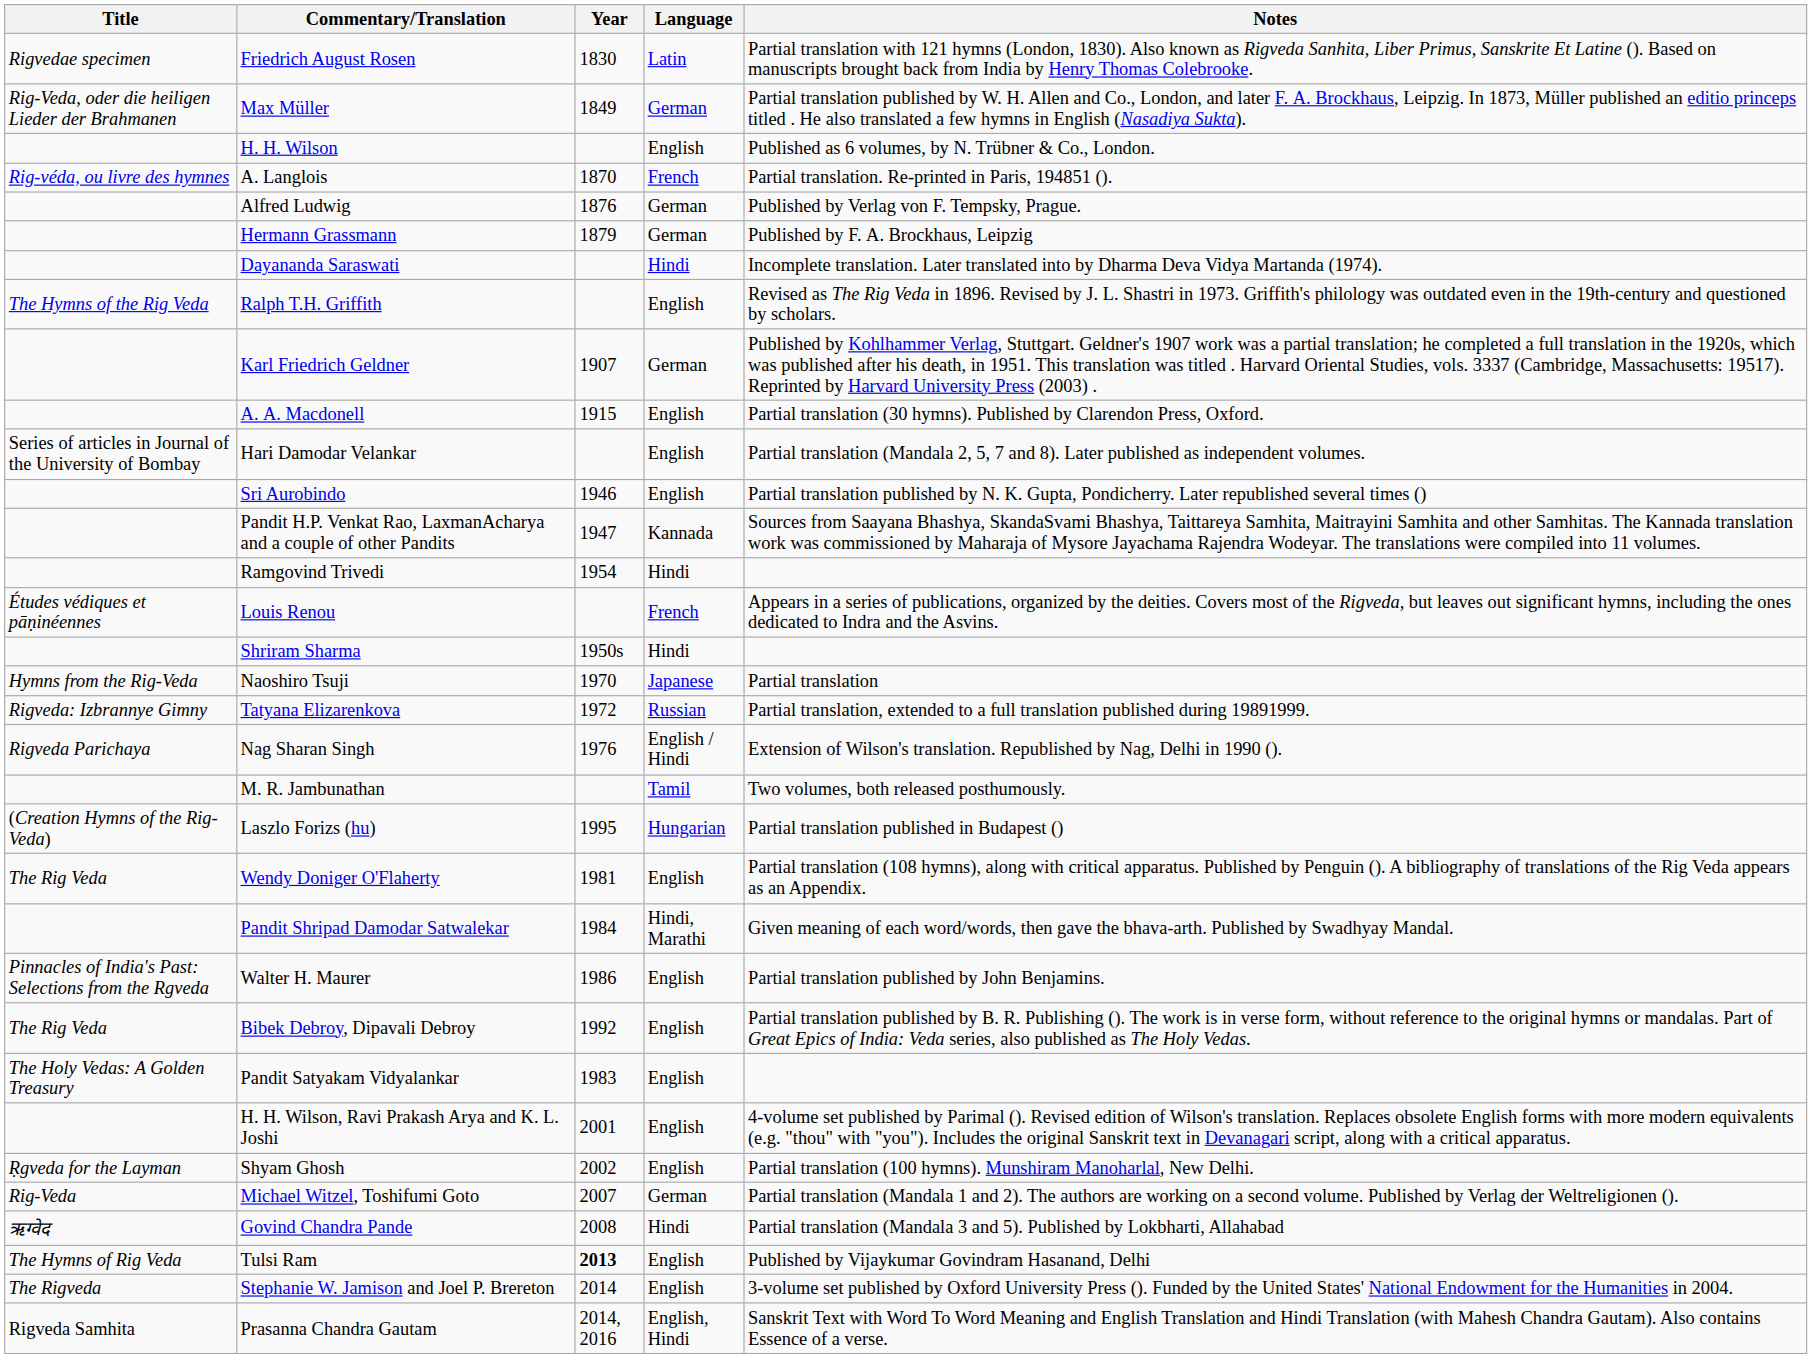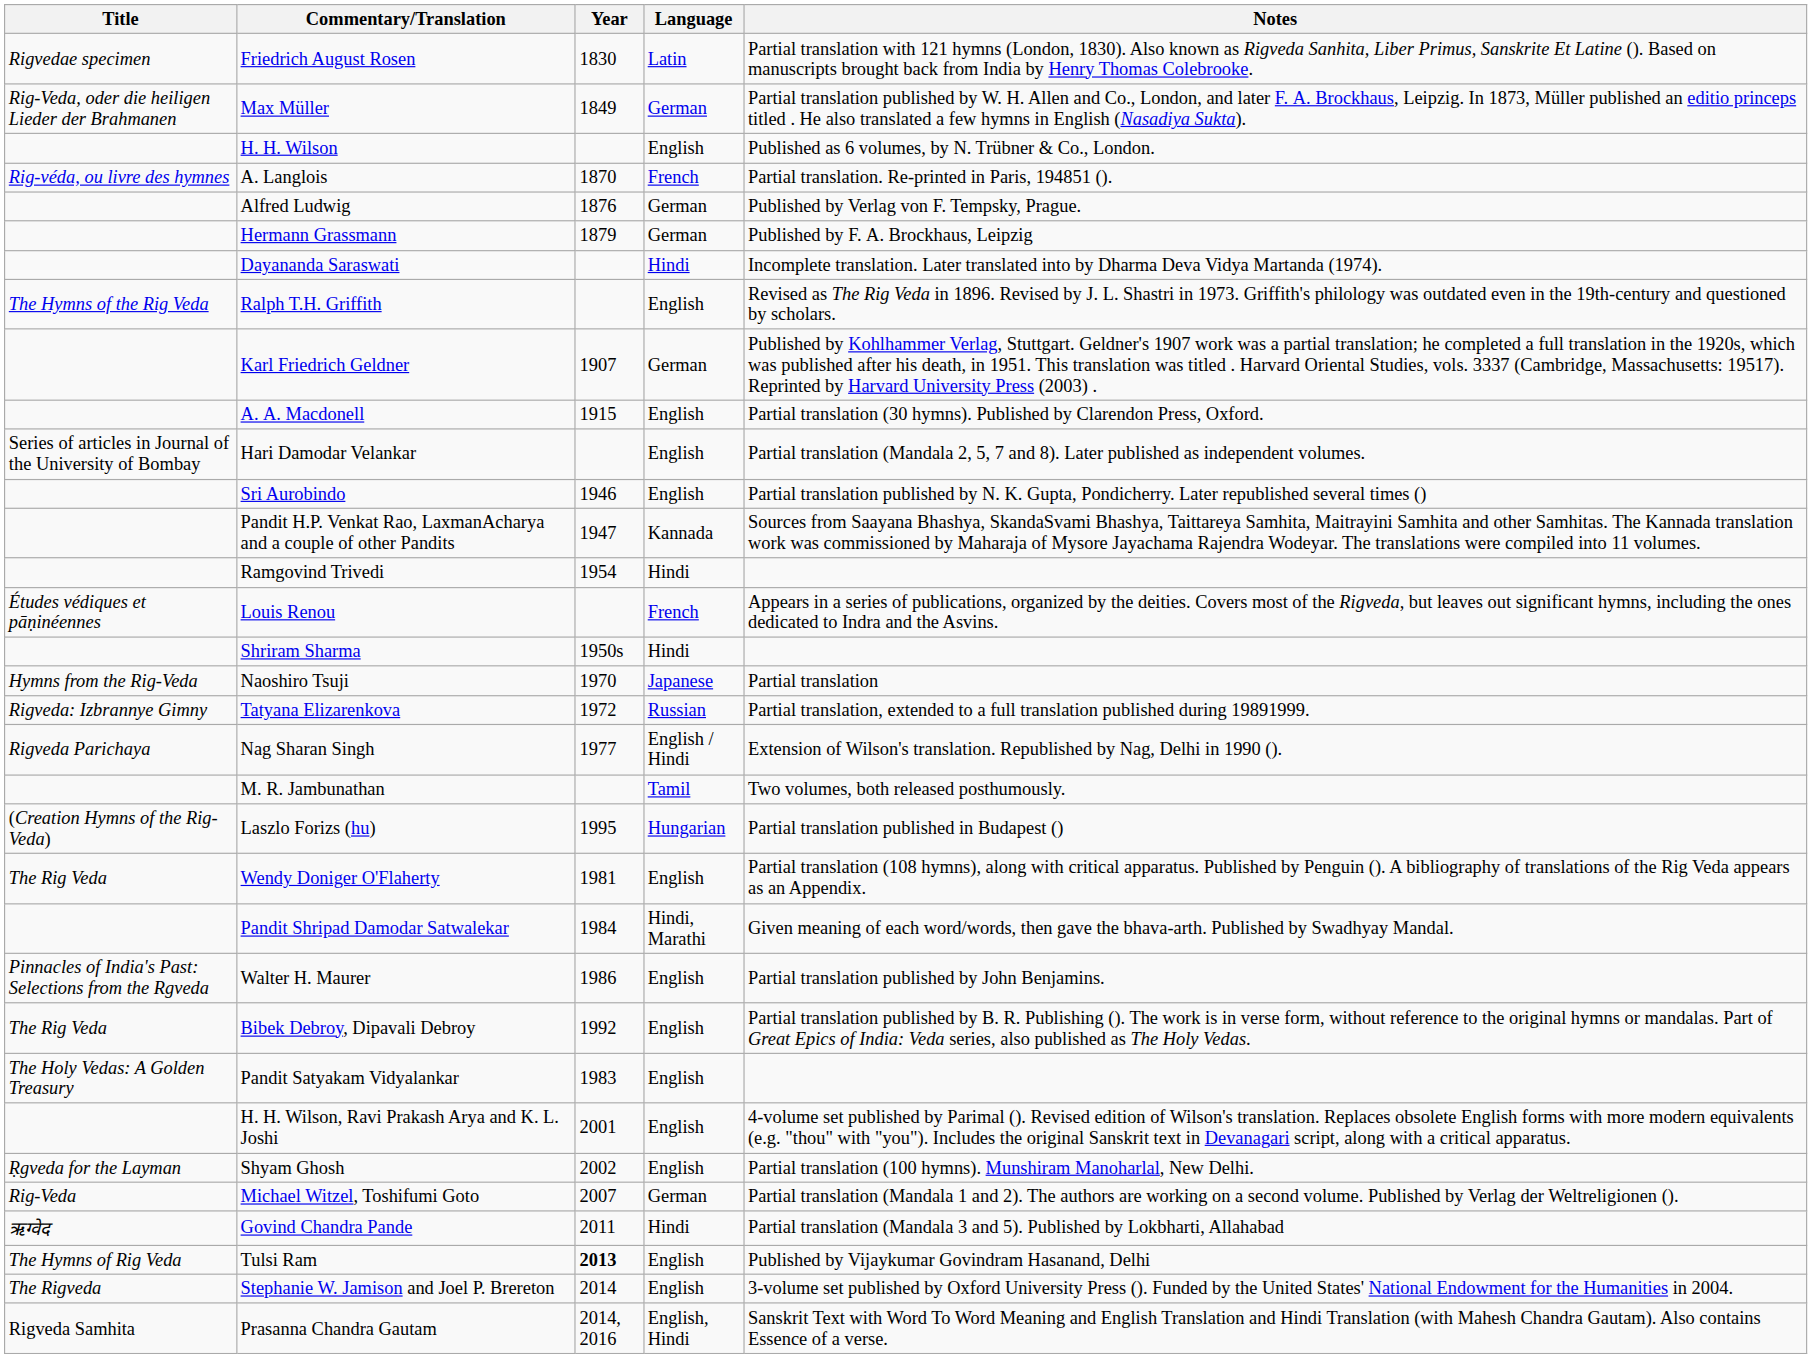 <table class="wikitable sortable">
 <tr>
 <th>Title</th>
 <th>Commentary/Translation</th>
 <th>Year</th>
 <th>Language</th>
 <th>Notes</th>
 </tr>
 <tr>
 <td><em>Rigvedae specimen</em></td>
 <td><a href='#'>Friedrich August Rosen</a></td>
 <td>1830</td>
 <td><a href='#'>Latin</a></td>
 <td>Partial translation with 121 hymns (London, 1830). Also known as <em>Rigveda Sanhita, Liber Primus, Sanskrite Et Latine</em> (). Based on manuscripts brought back from India by <a href='#'>Henry Thomas Colebrooke</a>.</td>
 </tr>
 <tr>
 <td><em>Rig-Veda, oder die heiligen Lieder der Brahmanen</em></td>
 <td><a href='#'>Max Müller</a></td>
 <td>1849</td>
 <td><a href='#'>German</a></td>
 <td>Partial translation published by W. H. Allen and Co., London, and later <a href='#'>F. A. Brockhaus</a>, Leipzig. In 1873, Müller published an <a href='#'>editio princeps</a> titled <em></em>. He also translated a few hymns in English (<em><a href='#'>Nasadiya Sukta</a></em>).</td>
 </tr>
 <tr>
 <td><em></em></td>
 <td><a href='#'>H. H. Wilson</a></td>
 <td></td>
 <td>English</td>
 <td>Published as 6 volumes, by N. Trübner & Co., London.</td>
 </tr>
 <tr>
 <td><em><a href='#'>Rig-véda, ou livre des hymnes</a></em></td>
 <td>A. Langlois</td>
 <td>1870</td>
 <td><a href='#'>French</a></td>
 <td>Partial translation. Re-printed in Paris, 194851 ().</td>
 </tr>
 <tr>
 <td></td>
 <td>Alfred Ludwig</td>
 <td>1876</td>
 <td>German</td>
 <td>Published by Verlag von F. Tempsky, Prague.</td>
 </tr>
 <tr>
 <td><em></em></td>
 <td><a href='#'>Hermann Grassmann</a></td>
 <td>1879</td>
 <td>German</td>
 <td>Published by F. A. Brockhaus, Leipzig</td>
 </tr>
 <tr>
 <td><em></em></td>
 <td><a href='#'>Dayananda Saraswati</a></td>
 <td></td>
 <td><a href='#'>Hindi</a></td>
 <td>Incomplete translation. Later translated into  by Dharma Deva Vidya Martanda (1974).</td>
 </tr>
 <tr>
 <td><em><a href='#'>The Hymns of the Rig Veda</a></em></td>
 <td><a href='#'>Ralph T.H. Griffith</a></td>
 <td></td>
 <td>English</td>
 <td>Revised as <em>The Rig Veda</em> in 1896. Revised by J. L. Shastri in 1973. Griffith's philology was outdated even in the 19th-century and questioned by scholars.</td>
 </tr>
 <tr>
 <td><em></em></td>
 <td><a href='#'>Karl Friedrich Geldner</a></td>
 <td>1907</td>
 <td>German</td>
 <td>Published by <a href='#'>Kohlhammer Verlag</a>, Stuttgart. Geldner's 1907 work was a partial translation; he completed a full translation in the 1920s, which was published after his death, in 1951. This translation was titled <em></em>. Harvard Oriental Studies, vols. 3337 (Cambridge, Massachusetts: 19517). Reprinted by <a href='#'>Harvard University Press</a> (2003) .</td>
 </tr>
 <tr>
 <td><em></em></td>
 <td><a href='#'>A. A. Macdonell</a></td>
 <td>1915</td>
 <td>English</td>
 <td>Partial translation (30 hymns). Published by Clarendon Press, Oxford.</td>
 </tr>
 <tr>
 <td>Series of articles in Journal of the University of Bombay</td>
 <td>Hari Damodar Velankar</td>
 <td></td>
 <td>English</td>
 <td>Partial translation (Mandala 2, 5, 7 and 8). Later published as independent volumes.</td>
 </tr>
 <tr>
 <td><em> </em></td>
 <td><a href='#'>Sri Aurobindo</a></td>
 <td>1946</td>
 <td>English</td>
 <td>Partial translation published by N. K. Gupta, Pondicherry. Later republished several times ()</td>
 </tr>
 <tr>
 <td><em></em></td>
 <td>Pandit H.P. Venkat Rao, LaxmanAcharya and a couple of other Pandits</td>
 <td>1947</td>
 <td>Kannada</td>
 <td>Sources from Saayana Bhashya, SkandaSvami Bhashya, Taittareya Samhita, Maitrayini Samhita and other Samhitas. The Kannada translation work was commissioned by Maharaja of Mysore Jayachama Rajendra Wodeyar. The translations were compiled into 11 volumes.</td>
 </tr>
 <tr>
 <td><em></em></td>
 <td>Ramgovind Trivedi</td>
 <td>1954</td>
 <td>Hindi</td>
 <td></td>
 </tr>
 <tr>
 <td><em>Études védiques et pāṇinéennes</em></td>
 <td><a href='#'>Louis Renou</a></td>
 <td></td>
 <td><a href='#'>French</a></td>
 <td>Appears in a series of publications, organized by the deities. Covers most of the <em>Rigveda</em>, but leaves out significant hymns, including the ones dedicated to Indra and the Asvins.</td>
 </tr>
 <tr>
 <td><em></em></td>
 <td><a href='#'>Shriram Sharma</a></td>
 <td>1950s</td>
 <td>Hindi</td>
 <td></td>
 </tr>
 <tr>
 <td><em>Hymns from the Rig-Veda</em></td>
 <td>Naoshiro Tsuji</td>
 <td>1970</td>
 <td><a href='#'>Japanese</a></td>
 <td>Partial translation</td>
 </tr>
 <tr>
 <td><em>Rigveda: Izbrannye Gimny</em></td>
 <td><a href='#'>Tatyana Elizarenkova</a></td>
 <td>1972</td>
 <td><a href='#'>Russian</a></td>
 <td>Partial translation, extended to a full translation published during 19891999.</td>
 </tr>
 <tr>
 <td><em>Rigveda Parichaya</em></td>
 <td>Nag Sharan Singh</td>
-<td>1976</td>
+<td>1977</td>
 <td>English / Hindi</td>
 <td>Extension of Wilson's translation. Republished by Nag, Delhi in 1990 ().</td>
 </tr>
 <tr>
 <td><em> </em></td>
 <td>M. R. Jambunathan</td>
 <td></td>
 <td><a href='#'>Tamil</a></td>
 <td>Two volumes, both released posthumously.</td>
 </tr>
 <tr>
 <td><em></em> (<em>Creation Hymns of the Rig-Veda</em>)</td>
 <td>Laszlo Forizs (<a href='#'>hu</a>)</td>
 <td>1995</td>
 <td><a href='#'>Hungarian</a></td>
 <td>Partial translation published in Budapest ()</td>
 </tr>
 <tr>
 <td><em>The Rig Veda</em></td>
 <td><a href='#'>Wendy Doniger O'Flaherty</a></td>
 <td>1981</td>
 <td>English</td>
 <td>Partial translation (108 hymns), along with critical apparatus. Published by Penguin (). A bibliography of translations of the Rig Veda appears as an Appendix.</td>
 </tr>
 <tr>
 <td></td>
 <td><a href='#'>Pandit Shripad Damodar Satwalekar</a></td>
 <td>1984</td>
 <td>Hindi, Marathi</td>
 <td>Given meaning of each word/words, then gave the bhava-arth. Published by Swadhyay Mandal.</td>
 </tr>
 <tr>
 <td><em>Pinnacles of India's Past: Selections from the Rgveda</em></td>
 <td>Walter H. Maurer</td>
 <td>1986</td>
 <td>English</td>
 <td>Partial translation published by John Benjamins.</td>
 </tr>
 <tr>
 <td><em>The Rig Veda</em></td>
 <td><a href='#'>Bibek Debroy</a>, Dipavali Debroy</td>
 <td>1992</td>
 <td>English</td>
 <td>Partial translation published by B. R. Publishing (). The work is in verse form, without reference to the original hymns or mandalas. Part of <em>Great Epics of India: Veda</em> series, also published as <em>The Holy Vedas</em>.</td>
 </tr>
 <tr>
 <td><em>The Holy Vedas: A Golden Treasury</em></td>
 <td>Pandit Satyakam Vidyalankar</td>
 <td>1983</td>
 <td>English</td>
 <td></td>
 </tr>
 <tr>
 <td><em></em></td>
 <td>H. H. Wilson, Ravi Prakash Arya and K. L. Joshi</td>
 <td>2001</td>
 <td>English</td>
 <td>4-volume set published by Parimal (). Revised edition of Wilson's translation. Replaces obsolete English forms with more modern equivalents (e.g. "thou" with "you"). Includes the original Sanskrit text in <a href='#'>Devanagari</a> script, along with a critical apparatus.</td>
 </tr>
 <tr>
 <td><em>Ṛgveda for the Layman</em></td>
 <td>Shyam Ghosh</td>
 <td>2002</td>
 <td>English</td>
 <td>Partial translation (100 hymns). <a href='#'>Munshiram Manoharlal</a>, New Delhi.</td>
 </tr>
 <tr>
 <td><em>Rig-Veda</em></td>
 <td><a href='#'>Michael Witzel</a>, Toshifumi Goto</td>
 <td>2007</td>
 <td>German</td>
 <td>Partial translation (Mandala 1 and 2). The authors are working on a second volume. Published by Verlag der Weltreligionen ().</td>
 </tr>
 <tr>
 <td><em>ऋग्वेद</em></td>
 <td><a href='#'>Govind Chandra Pande</a></td>
-<td>2008</td>
+<td>2011</td>
 <td>Hindi</td>
 <td>Partial translation (Mandala 3 and 5). Published by Lokbharti, Allahabad</td>
 </tr>
 <tr>
 <td><em>The Hymns of Rig Veda</em></td>
 <td>Tulsi Ram</td>
 <td><strong>2013</strong></td>
 <td>English</td>
 <td>Published by Vijaykumar Govindram Hasanand, Delhi</td>
 </tr>
 <tr>
 <td><em>The Rigveda</em></td>
 <td><a href='#'>Stephanie W. Jamison</a> and Joel P. Brereton</td>
 <td>2014</td>
 <td>English</td>
 <td>3-volume set published by Oxford University Press (). Funded by the United States' <a href='#'>National Endowment for the Humanities</a> in 2004.</td>
 </tr>
 <tr>
 <td>Rigveda Samhita</td>
 <td>Prasanna Chandra Gautam</td>
 <td>2014, 2016</td>
 <td>English, Hindi</td>
 <td>Sanskrit Text with Word To Word Meaning and English Translation and Hindi Translation (with Mahesh Chandra Gautam). Also contains Essence of a verse.</td>
 </tr>
 </table>
